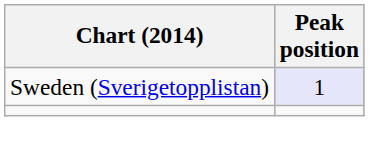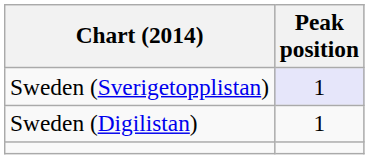 <table class="wikitable sortable">
 <tr>
 <th>Chart (2014)</th>
 <th>Peak<br>position</th>
 </tr>
 <tr>
 <td>Sweden (<a href='#'>Sverigetopplistan</a>)</td>
 <td align="center" style="background: lavender;">1</td>
 </tr>
 <tr>
+<td>Sweden (<a href='#'>Digilistan</a>)</td>
+<td align="center">1</td>
+</tr>
+<tr>
 <td></td>
 </tr>
 </table>
